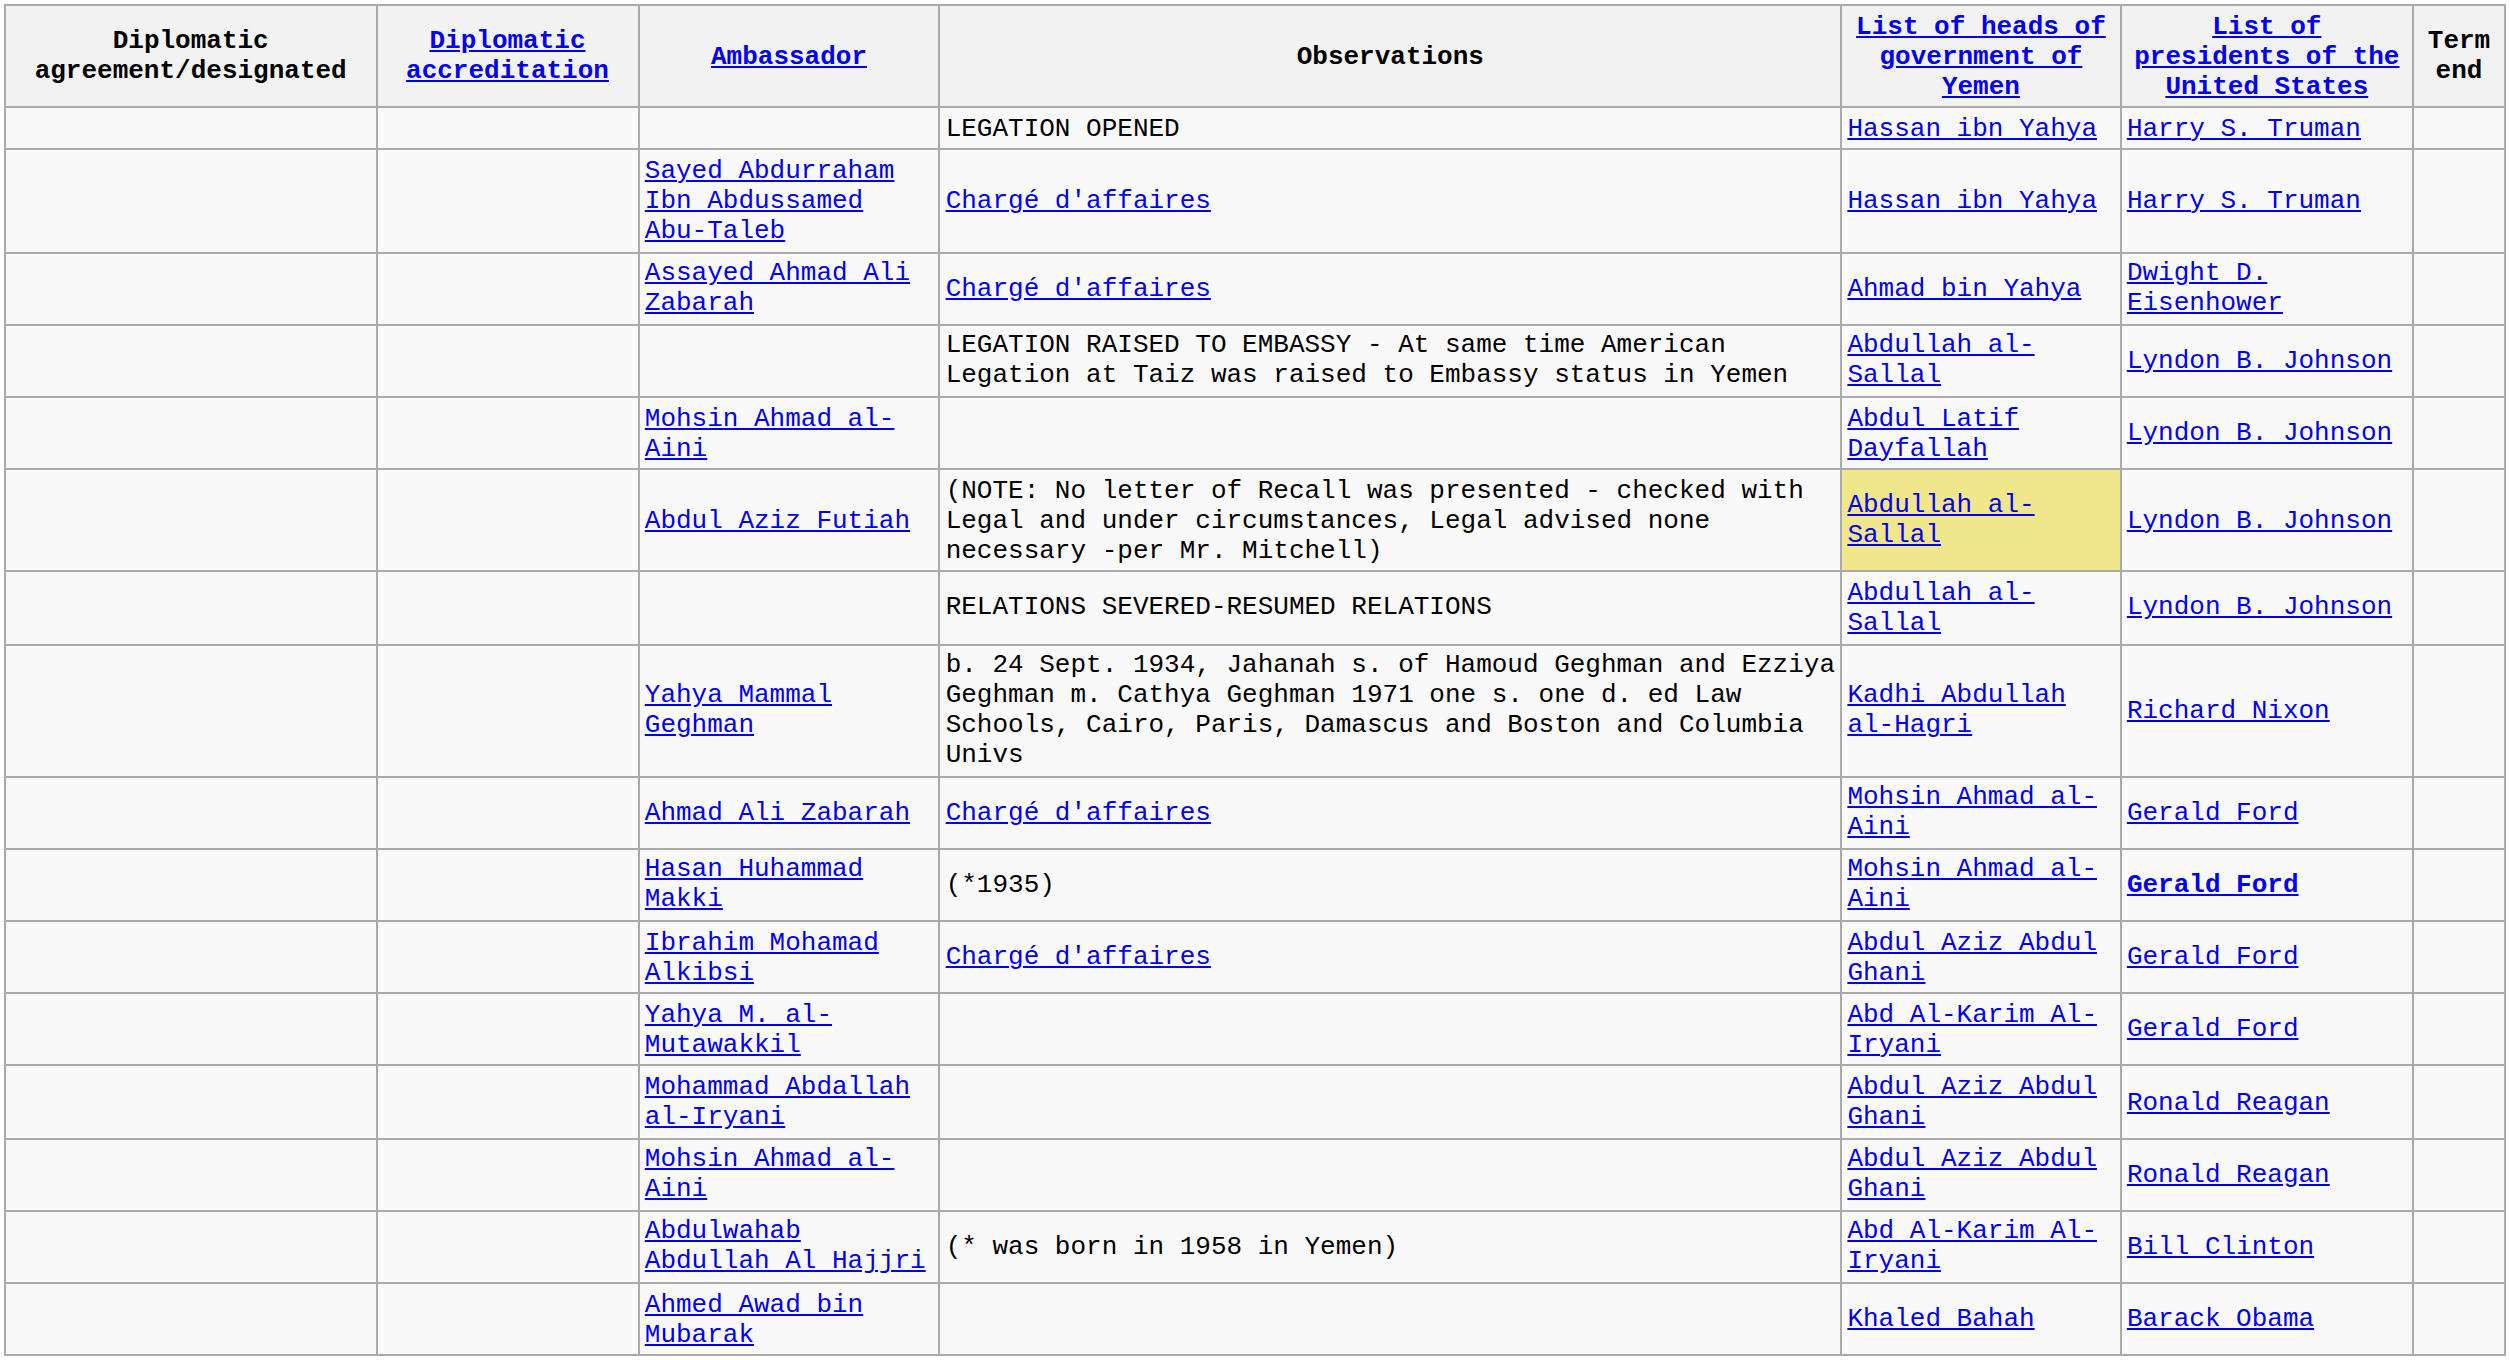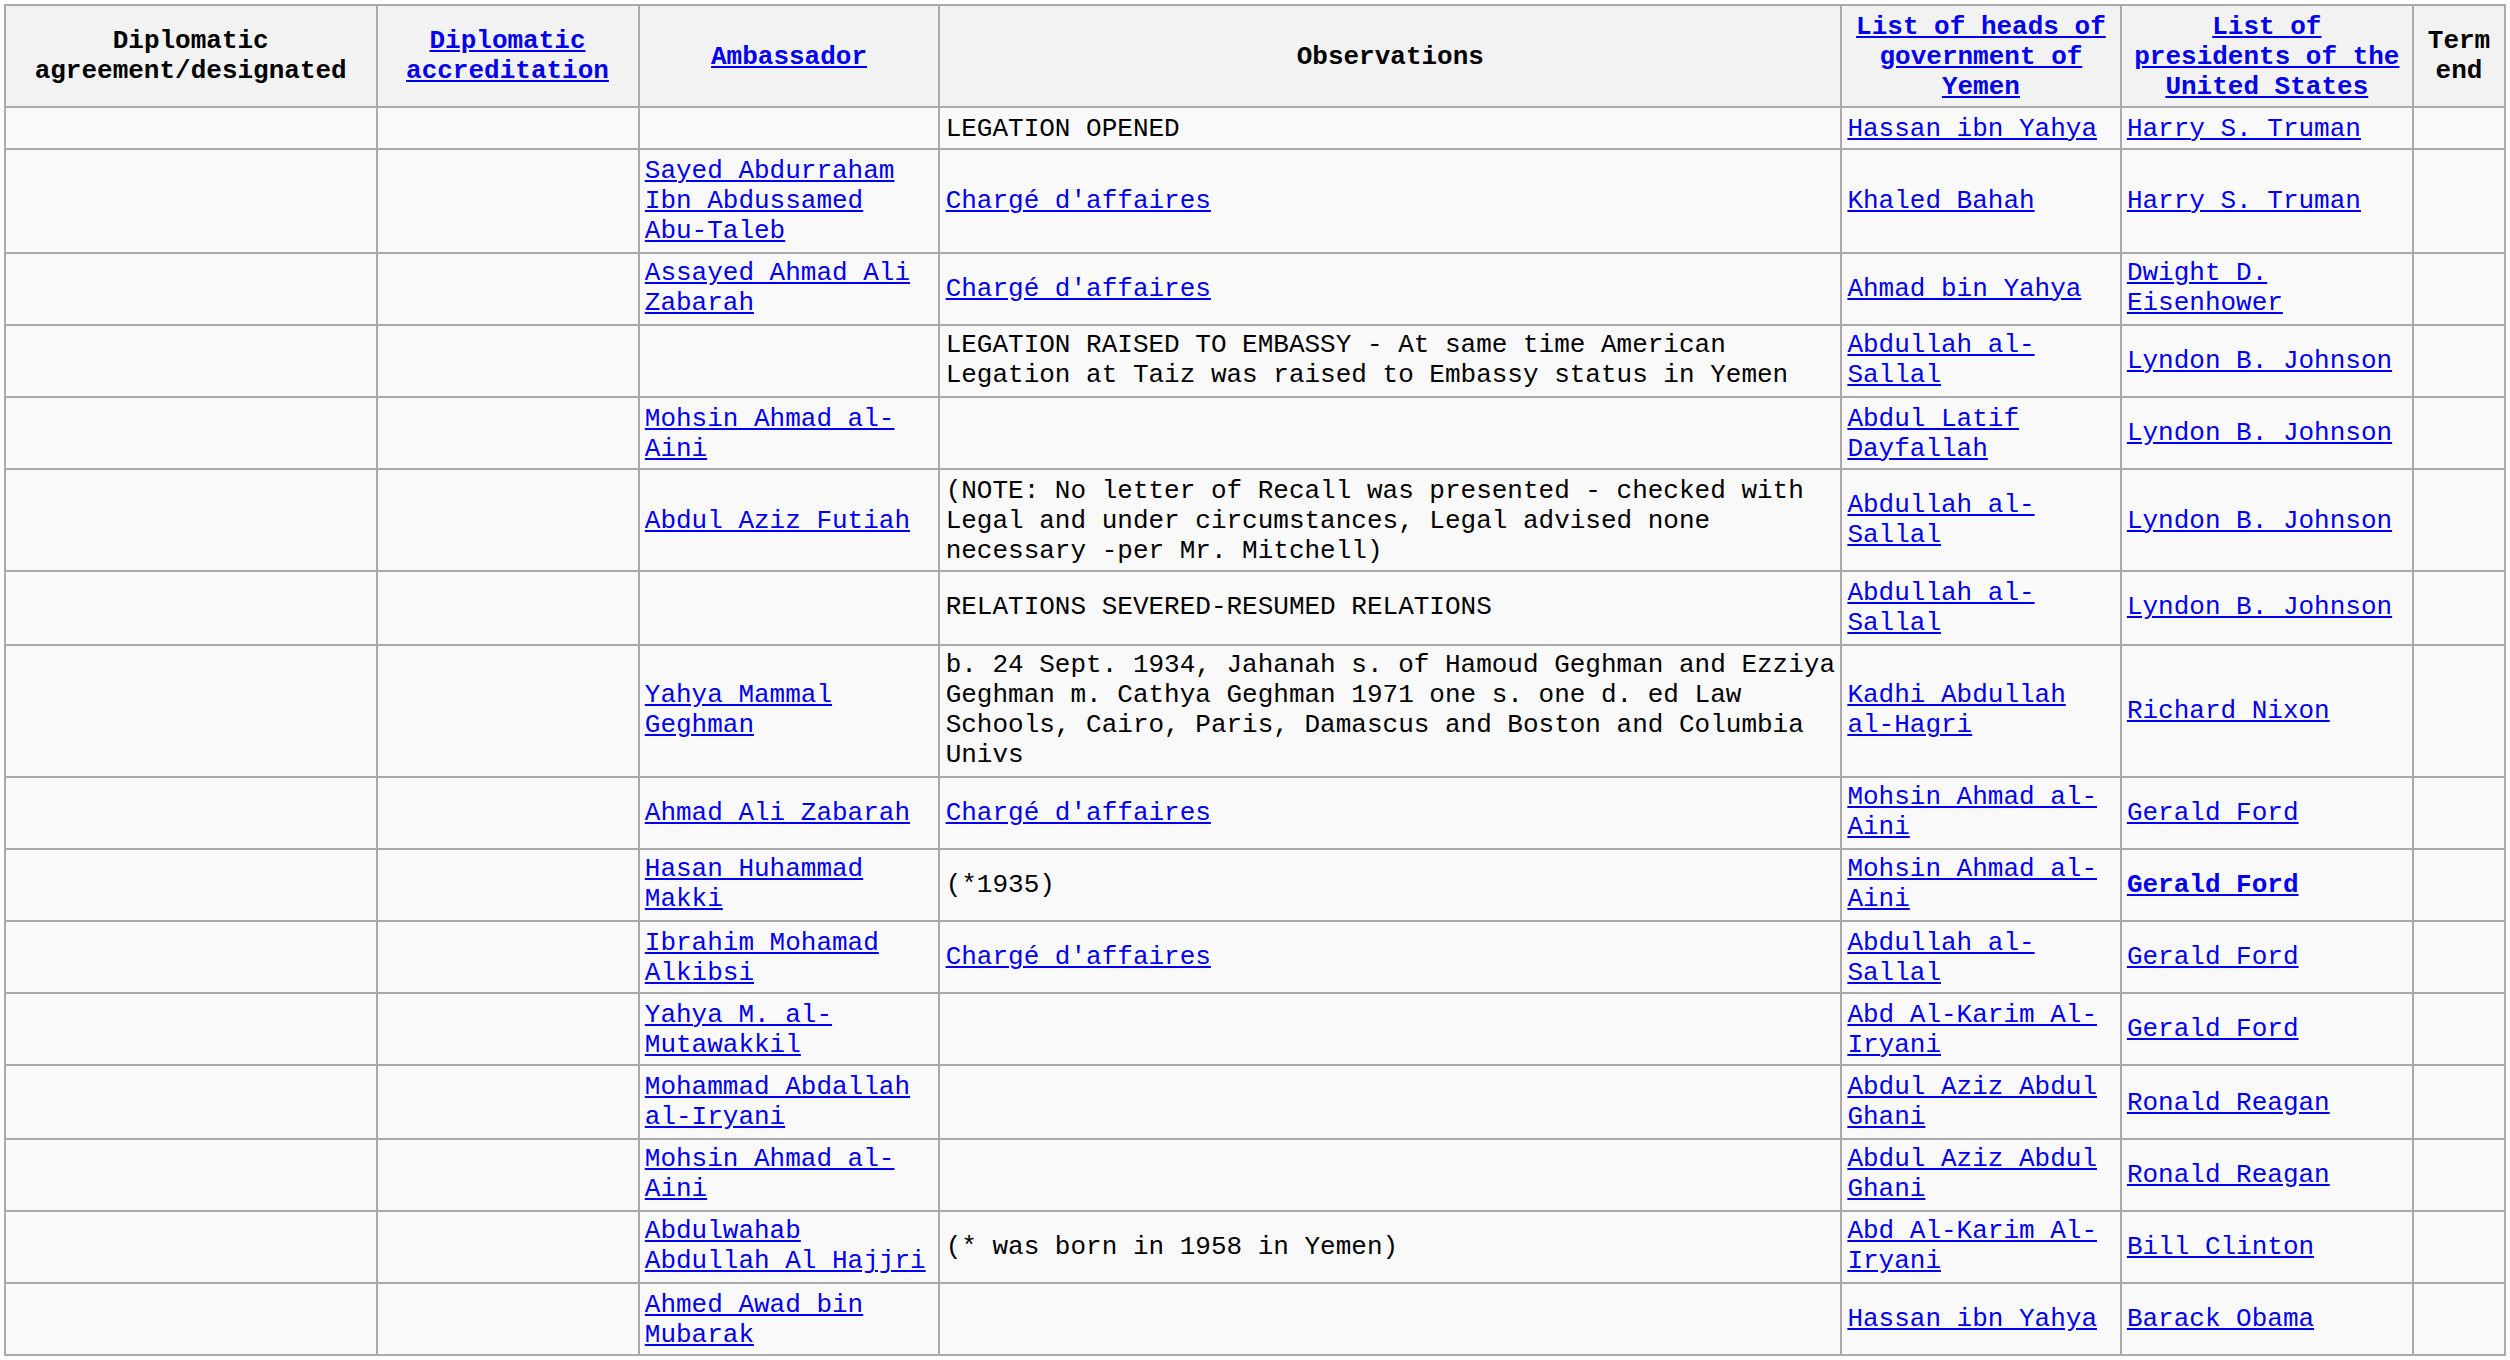 <table class="wikitable sortable">
 <tr>
 <th>Diplomatic agreement/designated</th>
 <th><a href='#'>Diplomatic accreditation</a></th>
 <th><a href='#'>Ambassador</a></th>
 <th>Observations</th>
 <th><a href='#'>List of heads of government of Yemen</a></th>
 <th><a href='#'>List of presidents of the United States</a></th>
 <th>Term end</th>
 </tr>
 <tr>
 <td></td>
 <td></td>
 <td></td>
 <td>LEGATION OPENED</td>
 <td><a href='#'>Hassan ibn Yahya</a></td>
 <td><a href='#'>Harry S. Truman</a></td>
 <td></td>
 </tr>
 <tr>
 <td></td>
 <td></td>
 <td><a href='#'>Sayed Abdurraham Ibn Abdussamed Abu-Taleb</a></td>
 <td><a href='#'>Chargé d'affaires</a></td>
-<td><a href='#'>Hassan ibn Yahya</a></td>
+<td><a href='#'>Khaled Bahah</a></td>
 <td><a href='#'>Harry S. Truman</a></td>
 <td></td>
 </tr>
 <tr>
 <td></td>
 <td></td>
 <td><a href='#'>Assayed Ahmad Ali Zabarah</a></td>
 <td><a href='#'>Chargé d'affaires</a></td>
 <td><a href='#'>Ahmad bin Yahya</a></td>
 <td><a href='#'>Dwight D. Eisenhower</a></td>
 <td></td>
 </tr>
 <tr>
 <td></td>
 <td></td>
 <td></td>
 <td>LEGATION RAISED TO EMBASSY - At same time American Legation at Taiz was raised to Embassy status in Yemen</td>
 <td><a href='#'>Abdullah al-Sallal</a></td>
 <td><a href='#'>Lyndon B. Johnson</a></td>
 <td></td>
 </tr>
 <tr>
 <td></td>
 <td></td>
 <td><a href='#'>Mohsin Ahmad al-Aini</a></td>
 <td></td>
 <td><a href='#'>Abdul Latif Dayfallah</a></td>
 <td><a href='#'>Lyndon B. Johnson</a></td>
 <td></td>
 </tr>
 <tr>
 <td></td>
 <td></td>
 <td><a href='#'>Abdul Aziz Futiah</a></td>
 <td>(NOTE: No letter of Recall was presented - checked with Legal and under circumstances, Legal advised none necessary -per Mr. Mitchell)</td>
-<td style="background: khaki;"><a href='#'>Abdullah al-Sallal</a></td>
+<td><a href='#'>Abdullah al-Sallal</a></td>
 <td><a href='#'>Lyndon B. Johnson</a></td>
 <td></td>
 </tr>
 <tr>
 <td></td>
 <td></td>
 <td></td>
 <td>RELATIONS SEVERED-RESUMED RELATIONS</td>
 <td><a href='#'>Abdullah al-Sallal</a></td>
 <td><a href='#'>Lyndon B. Johnson</a></td>
 <td></td>
 </tr>
 <tr>
 <td></td>
 <td></td>
 <td><a href='#'>Yahya Mammal Geghman</a></td>
 <td>b. 24 Sept. 1934, Jahanah   s. of Hamoud Geghman and Ezziya Geghman  m. Cathya Geghman 1971  one s. one d.  ed Law Schools, Cairo, Paris, Damascus and Boston and Columbia Univs</td>
 <td><a href='#'>Kadhi Abdullah al-Hagri</a></td>
 <td><a href='#'>Richard Nixon</a></td>
 <td></td>
 </tr>
 <tr>
 <td></td>
 <td></td>
 <td><a href='#'>Ahmad Ali Zabarah</a></td>
 <td><a href='#'>Chargé d'affaires</a></td>
 <td><a href='#'>Mohsin Ahmad al-Aini</a></td>
 <td><a href='#'>Gerald Ford</a></td>
 <td></td>
 </tr>
 <tr>
 <td></td>
 <td></td>
 <td><a href='#'>Hasan Huhammad Makki</a></td>
 <td>(*1935)</td>
 <td><a href='#'>Mohsin Ahmad al-Aini</a></td>
 <td><strong><a href='#'>Gerald Ford</a></strong></td>
 <td></td>
 </tr>
 <tr>
 <td></td>
 <td></td>
 <td><a href='#'>Ibrahim Mohamad Alkibsi</a></td>
 <td><a href='#'>Chargé d'affaires</a></td>
-<td><a href='#'>Abdul Aziz Abdul Ghani</a></td>
+<td><a href='#'>Abdullah al-Sallal</a></td>
 <td><a href='#'>Gerald Ford</a></td>
 <td></td>
 </tr>
 <tr>
 <td></td>
 <td></td>
 <td><a href='#'>Yahya M. al-Mutawakkil</a></td>
 <td></td>
 <td><a href='#'>Abd Al-Karim Al-Iryani</a></td>
 <td><a href='#'>Gerald Ford</a></td>
 <td></td>
 </tr>
 <tr>
 <td></td>
 <td></td>
 <td><a href='#'>Mohammad Abdallah al-Iryani</a></td>
 <td></td>
 <td><a href='#'>Abdul Aziz Abdul Ghani</a></td>
 <td><a href='#'>Ronald Reagan</a></td>
 <td></td>
 </tr>
 <tr>
 <td></td>
 <td></td>
 <td><a href='#'>Mohsin Ahmad al-Aini</a></td>
 <td></td>
 <td><a href='#'>Abdul Aziz Abdul Ghani</a></td>
 <td><a href='#'>Ronald Reagan</a></td>
 <td></td>
 </tr>
 <tr>
 <td></td>
 <td></td>
 <td><a href='#'>Abdulwahab Abdullah Al Hajjri</a></td>
 <td>(* was born in 1958 in Yemen)</td>
 <td><a href='#'>Abd Al-Karim Al-Iryani</a></td>
 <td><a href='#'>Bill Clinton</a></td>
 <td></td>
 </tr>
 <tr>
 <td></td>
 <td></td>
 <td><a href='#'>Ahmed Awad bin Mubarak</a></td>
 <td></td>
-<td><a href='#'>Khaled Bahah</a></td>
+<td><a href='#'>Hassan ibn Yahya</a></td>
 <td><a href='#'>Barack Obama</a></td>
 <td></td>
 </tr>
 </table>
